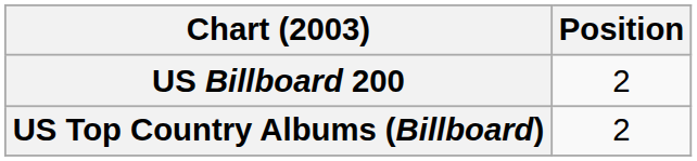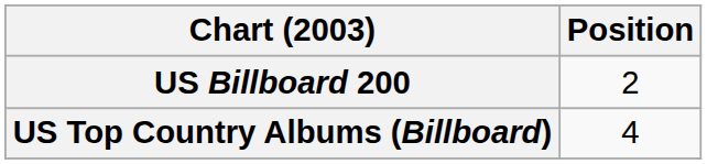 <table class="wikitable sortable plainrowheaders" style="text-align:center">
 <tr>
 <th scope="col">Chart (2003)</th>
 <th scope="col">Position</th>
 </tr>
 <tr>
 <th scope="row">US <em>Billboard</em> 200</th>
 <td>2</td>
 </tr>
 <tr>
 <th scope="row">US Top Country Albums (<em>Billboard</em>)</th>
-<td>2</td>
+<td>4</td>
 </tr>
 </table>
